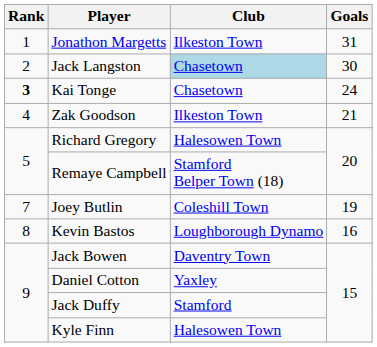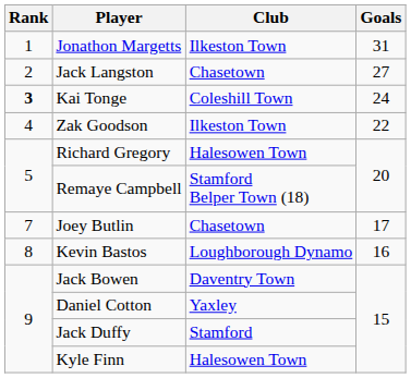 <table class="wikitable" style="text-align:center">
 <tr>
 <th>Rank</th>
 <th>Player</th>
 <th>Club</th>
 <th>Goals</th>
 </tr>
 <tr>
 <td>1</td>
 <td align="left"><a href='#'>Jonathon Margetts</a></td>
 <td align="left"><a href='#'>Ilkeston Town</a></td>
 <td>31</td>
 </tr>
 <tr>
 <td>2</td>
 <td align="left">Jack Langston</td>
-<td align="left" style="background: lightblue;"><a href='#'>Chasetown</a></td>
-<td>30</td>
+<td align="left"><a href='#'>Chasetown</a></td>
+<td>27</td>
 </tr>
 <tr>
 <td><strong>3</strong></td>
 <td align="left">Kai Tonge</td>
-<td align="left"><a href='#'>Chasetown</a></td>
+<td align="left"><a href='#'>Coleshill Town</a></td>
 <td>24</td>
 </tr>
 <tr>
 <td>4</td>
 <td align="left">Zak Goodson</td>
 <td align="left"><a href='#'>Ilkeston Town</a></td>
-<td>21</td>
+<td>22</td>
 </tr>
 <tr>
 <td rowspan="2">5</td>
 <td align="left">Richard Gregory</td>
 <td align="left"><a href='#'>Halesowen Town</a></td>
 <td rowspan="2">20</td>
 </tr>
 <tr>
 <td align="left">Remaye Campbell</td>
 <td align="left"><a href='#'>Stamford</a> <br> <a href='#'>Belper Town</a> (18)</td>
 </tr>
 <tr>
 <td>7</td>
 <td align="left">Joey Butlin</td>
-<td align="left"><a href='#'>Coleshill Town</a></td>
-<td>19</td>
+<td align="left"><a href='#'>Chasetown</a></td>
+<td>17</td>
 </tr>
 <tr>
 <td>8</td>
 <td align="left">Kevin Bastos</td>
 <td align="left"><a href='#'>Loughborough Dynamo</a></td>
 <td>16</td>
 </tr>
 <tr>
 <td rowspan="4">9</td>
 <td align="left">Jack Bowen</td>
 <td align="left"><a href='#'>Daventry Town</a></td>
 <td rowspan="4">15</td>
 </tr>
 <tr>
 <td align="left">Daniel Cotton</td>
 <td align="left"><a href='#'>Yaxley</a></td>
 </tr>
 <tr>
 <td align="left">Jack Duffy</td>
 <td align="left"><a href='#'>Stamford</a></td>
 </tr>
 <tr>
 <td align="left">Kyle Finn</td>
 <td align="left"><a href='#'>Halesowen Town</a></td>
 </tr>
 </table>
